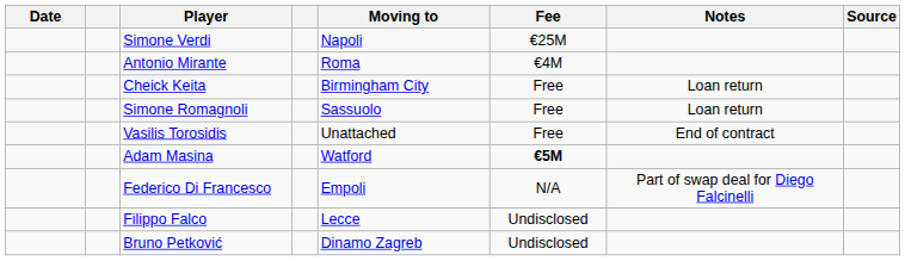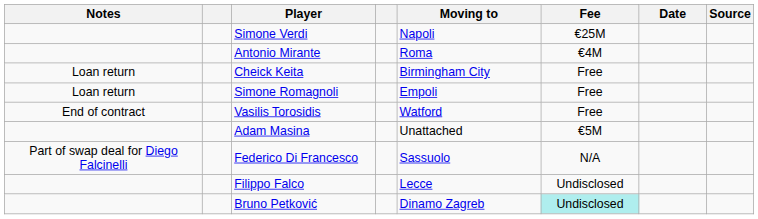 <table class="wikitable sortable">
 <tr>
-<th style="width:80px;">Date</th>
+<th style="width:250px;" class="unsortable">Notes</th>
 <th style="width:30px;"></th>
 <th style="width:180px;">Player</th>
 <th style="width:20px;"></th>
 <th style="width:180px;">Moving to</th>
 <th style="width:120px;" class="unsortable">Fee</th>
-<th style="width:250px;" class="unsortable">Notes</th>
+<th style="width:80px;">Date</th>
 <th style="width:20px;">Source</th>
 </tr>
 <tr>
-<td></td>
+<td align=center></td>
 <td align=center></td>
 <td> <a href='#'>Simone Verdi</a></td>
 <td align=center></td>
 <td> <a href='#'>Napoli</a></td>
 <td align=center>€25M</td>
-<td align=center></td>
+<td></td>
 <td></td>
 </tr>
 <tr>
-<td></td>
+<td align=center></td>
 <td align=center></td>
 <td> <a href='#'>Antonio Mirante</a></td>
 <td align=center></td>
 <td> <a href='#'>Roma</a></td>
 <td align=center>€4M</td>
-<td align=center></td>
+<td></td>
 <td></td>
 </tr>
 <tr>
-<td></td>
+<td align=center>Loan return</td>
 <td align=center></td>
 <td> <a href='#'>Cheick Keita</a></td>
 <td align=center></td>
 <td> <a href='#'>Birmingham City</a></td>
 <td align=center>Free</td>
-<td align=center>Loan return</td>
+<td></td>
 <td></td>
 </tr>
 <tr>
-<td></td>
+<td align=center>Loan return</td>
 <td align=center></td>
 <td> <a href='#'>Simone Romagnoli</a></td>
 <td align=center></td>
-<td> <a href='#'>Sassuolo</a></td>
+<td> <a href='#'>Empoli</a></td>
 <td align=center>Free</td>
-<td align=center>Loan return</td>
+<td></td>
 <td></td>
 </tr>
 <tr>
-<td></td>
+<td align=center>End of contract</td>
 <td align=center></td>
 <td> <a href='#'>Vasilis Torosidis</a></td>
 <td align=center></td>
-<td>Unattached</td>
+<td> <a href='#'>Watford</a></td>
 <td align=center>Free</td>
-<td align=center>End of contract</td>
+<td></td>
 <td></td>
 </tr>
 <tr>
-<td></td>
+<td align=center></td>
 <td align=center></td>
 <td> <a href='#'>Adam Masina</a></td>
 <td align=center></td>
-<td> <a href='#'>Watford</a></td>
-<td align=center><strong>€5M</strong></td>
-<td align=center></td>
+<td>Unattached</td>
+<td align=center>€5M</td>
+<td></td>
 <td></td>
 </tr>
 <tr>
-<td></td>
+<td align=center>Part of swap deal for <a href='#'>Diego Falcinelli</a></td>
 <td align=center></td>
 <td> <a href='#'>Federico Di Francesco</a></td>
 <td align=center></td>
-<td> <a href='#'>Empoli</a></td>
+<td> <a href='#'>Sassuolo</a></td>
 <td align=center>N/A</td>
-<td align=center>Part of swap deal for <a href='#'>Diego Falcinelli</a></td>
+<td></td>
 <td></td>
 </tr>
 <tr>
-<td></td>
+<td align=center></td>
 <td align=center></td>
 <td> <a href='#'>Filippo Falco</a></td>
 <td align=center></td>
 <td> <a href='#'>Lecce</a></td>
 <td align=center>Undisclosed</td>
-<td align=center></td>
+<td></td>
 <td></td>
 </tr>
 <tr>
-<td></td>
+<td align=center></td>
 <td align=center></td>
 <td> <a href='#'>Bruno Petković</a></td>
 <td align=center></td>
 <td> <a href='#'>Dinamo Zagreb</a></td>
-<td align=center>Undisclosed</td>
-<td align=center></td>
+<td align=center style="background: paleturquoise;">Undisclosed</td>
+<td></td>
 <td></td>
 </tr>
 </table>
